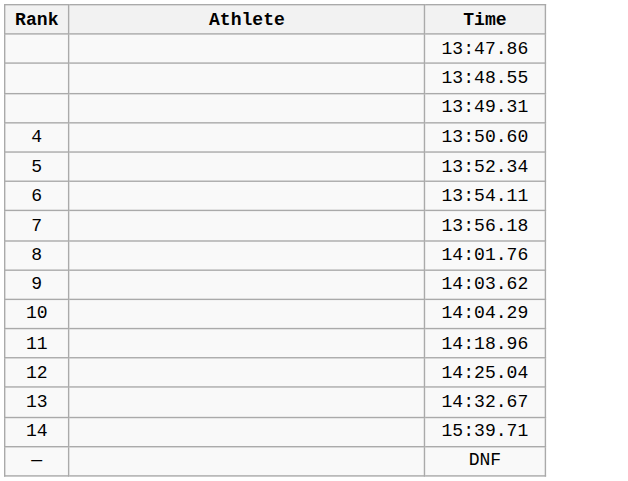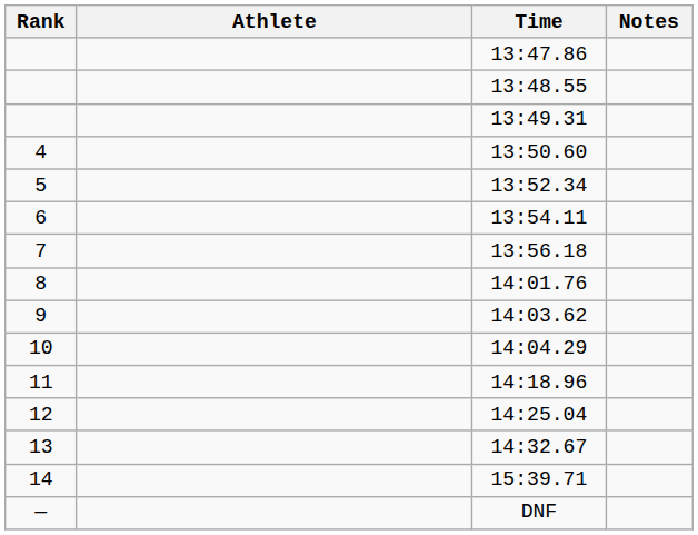 <table class="wikitable" style="text-align:center">
 <tr>
 <th width=40>Rank</th>
 <th width=250>Athlete</th>
 <th width=80>Time</th>
+<th width=50>Notes</th>
 </tr>
 <tr>
 <td></td>
 <td align=left></td>
 <td>13:47.86</td>
+<td></td>
 </tr>
 <tr>
 <td></td>
 <td align=left></td>
 <td>13:48.55</td>
+<td></td>
 </tr>
 <tr>
 <td></td>
 <td align=left></td>
 <td>13:49.31</td>
+<td></td>
 </tr>
 <tr>
 <td>4</td>
 <td align=left></td>
 <td>13:50.60</td>
+<td></td>
 </tr>
 <tr>
 <td>5</td>
 <td align=left></td>
 <td>13:52.34</td>
+<td></td>
 </tr>
 <tr>
 <td>6</td>
 <td align=left></td>
 <td>13:54.11</td>
+<td></td>
 </tr>
 <tr>
 <td>7</td>
 <td align=left></td>
 <td>13:56.18</td>
+<td></td>
 </tr>
 <tr>
 <td>8</td>
 <td align=left></td>
 <td>14:01.76</td>
+<td></td>
 </tr>
 <tr>
 <td>9</td>
 <td align=left></td>
 <td>14:03.62</td>
+<td></td>
 </tr>
 <tr>
 <td>10</td>
 <td align=left></td>
 <td>14:04.29</td>
+<td></td>
 </tr>
 <tr>
 <td>11</td>
 <td align=left></td>
 <td>14:18.96</td>
+<td></td>
 </tr>
 <tr>
 <td>12</td>
 <td align=left></td>
 <td>14:25.04</td>
+<td></td>
 </tr>
 <tr>
 <td>13</td>
 <td align=left></td>
 <td>14:32.67</td>
+<td></td>
 </tr>
 <tr>
 <td>14</td>
 <td align=left></td>
 <td>15:39.71</td>
+<td></td>
 </tr>
 <tr>
 <td>—</td>
 <td align=left></td>
 <td>DNF</td>
+<td></td>
 </tr>
 </table>
